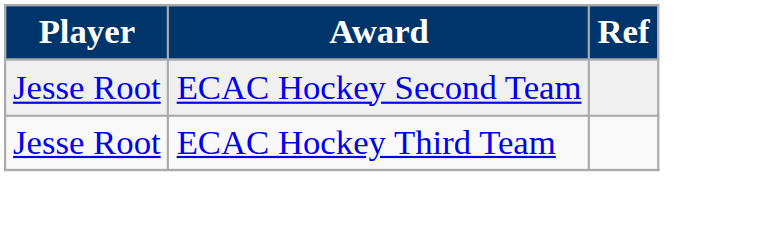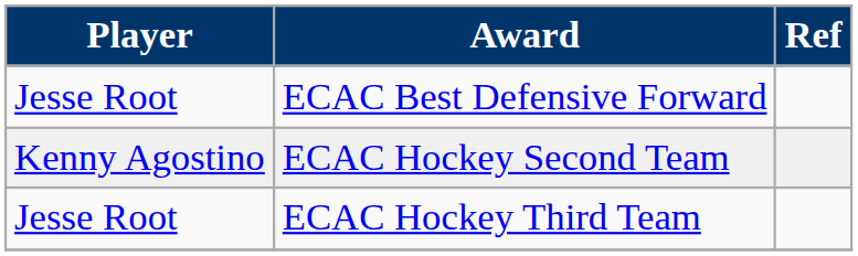 <table class="wikitable">
 <tr>
 <th style="color:white; background:#00356B">Player</th>
 <th style="color:white; background:#00356B">Award</th>
 <th style="color:white; background:#00356B">Ref</th>
 </tr>
+<tr>
+<td><a href='#'>Jesse Root</a></td>
+<td><a href='#'>ECAC Best Defensive Forward</a></td>
+<td></td>
+</tr>
 <tr bgcolor=f0f0f0>
-<td><a href='#'>Jesse Root</a></td>
+<td><a href='#'>Kenny Agostino</a></td>
 <td><a href='#'>ECAC Hockey Second Team</a></td>
 <td></td>
 </tr>
 <tr>
 <td><a href='#'>Jesse Root</a></td>
 <td><a href='#'>ECAC Hockey Third Team</a></td>
 <td></td>
 </tr>
 <tr>
 </tr>
 </table>
